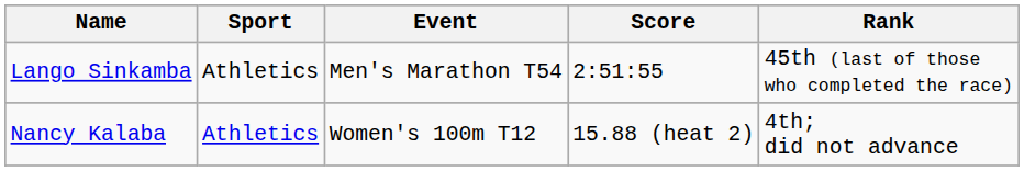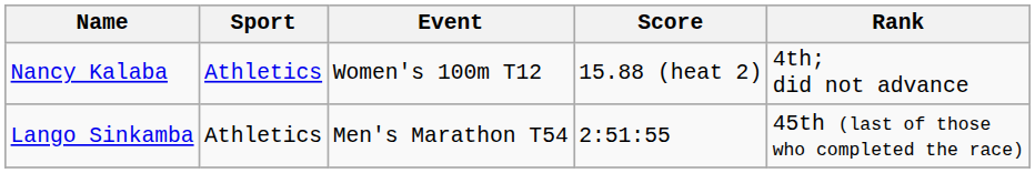 <table class="wikitable sortable" style="font-size:90%">
 <tr>
 <th>Name</th>
 <th>Sport</th>
 <th>Event</th>
 <th>Score</th>
 <th>Rank</th>
 </tr>
 <tr>
+<td><a href='#'>Nancy Kalaba</a></td>
+<td><a href='#'>Athletics</a></td>
+<td>Women's 100m T12</td>
+<td>15.88 (heat 2)</td>
+<td>4th;<br> did not advance</td>
+</tr>
+<tr>
 <td><a href='#'>Lango Sinkamba</a></td>
 <td>Athletics</td>
 <td>Men's Marathon T54</td>
 <td>2:51:55</td>
 <td>45th <small>(last of those<br> who completed the race)</small></td>
 </tr>
-<tr>
-<td><a href='#'>Nancy Kalaba</a></td>
-<td><a href='#'>Athletics</a></td>
-<td>Women's 100m T12</td>
-<td>15.88 (heat 2)</td>
-<td>4th;<br> did not advance</td>
-</tr>
 </table>
